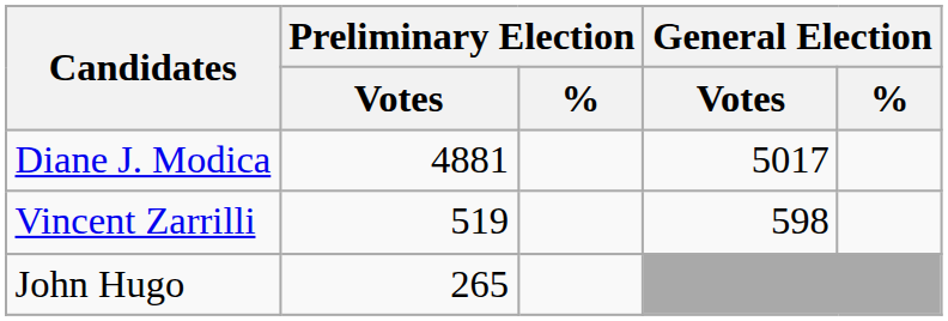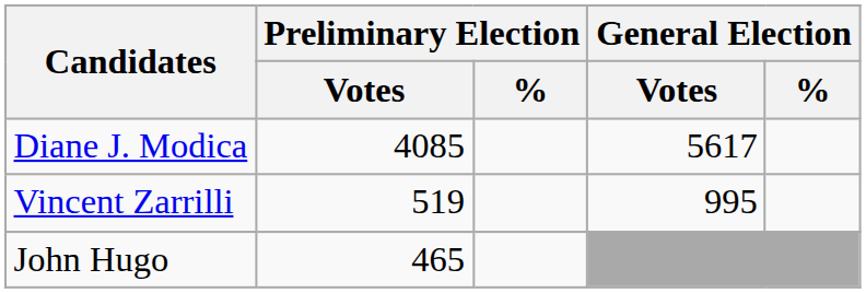 <table class=wikitable>
 <tr>
 <th colspan=1 rowspan=2><strong>Candidates</strong></th>
 <th colspan=2><strong>Preliminary Election</strong></th>
 <th colspan=2><strong>General Election</strong></th>
 </tr>
 <tr>
 <th>Votes</th>
 <th>%</th>
 <th>Votes</th>
 <th>%</th>
 </tr>
 <tr>
 <td><a href='#'>Diane J. Modica</a></td>
-<td align="right">4881</td>
+<td align="right">4085</td>
 <td align="right"></td>
-<td align="right">5017</td>
+<td align="right">5617</td>
 <td align="right"></td>
 </tr>
 <tr>
 <td><a href='#'>Vincent Zarrilli</a></td>
 <td align="right">519</td>
 <td align="right"></td>
-<td align="right">598</td>
+<td align="right">995</td>
 <td align="right"></td>
 </tr>
 <tr>
 <td>John Hugo</td>
-<td align="right">265</td>
+<td align="right">465</td>
 <td align="right"></td>
 <td colspan=2 bgcolor=darkgray> </td>
 </tr>
 </table>
